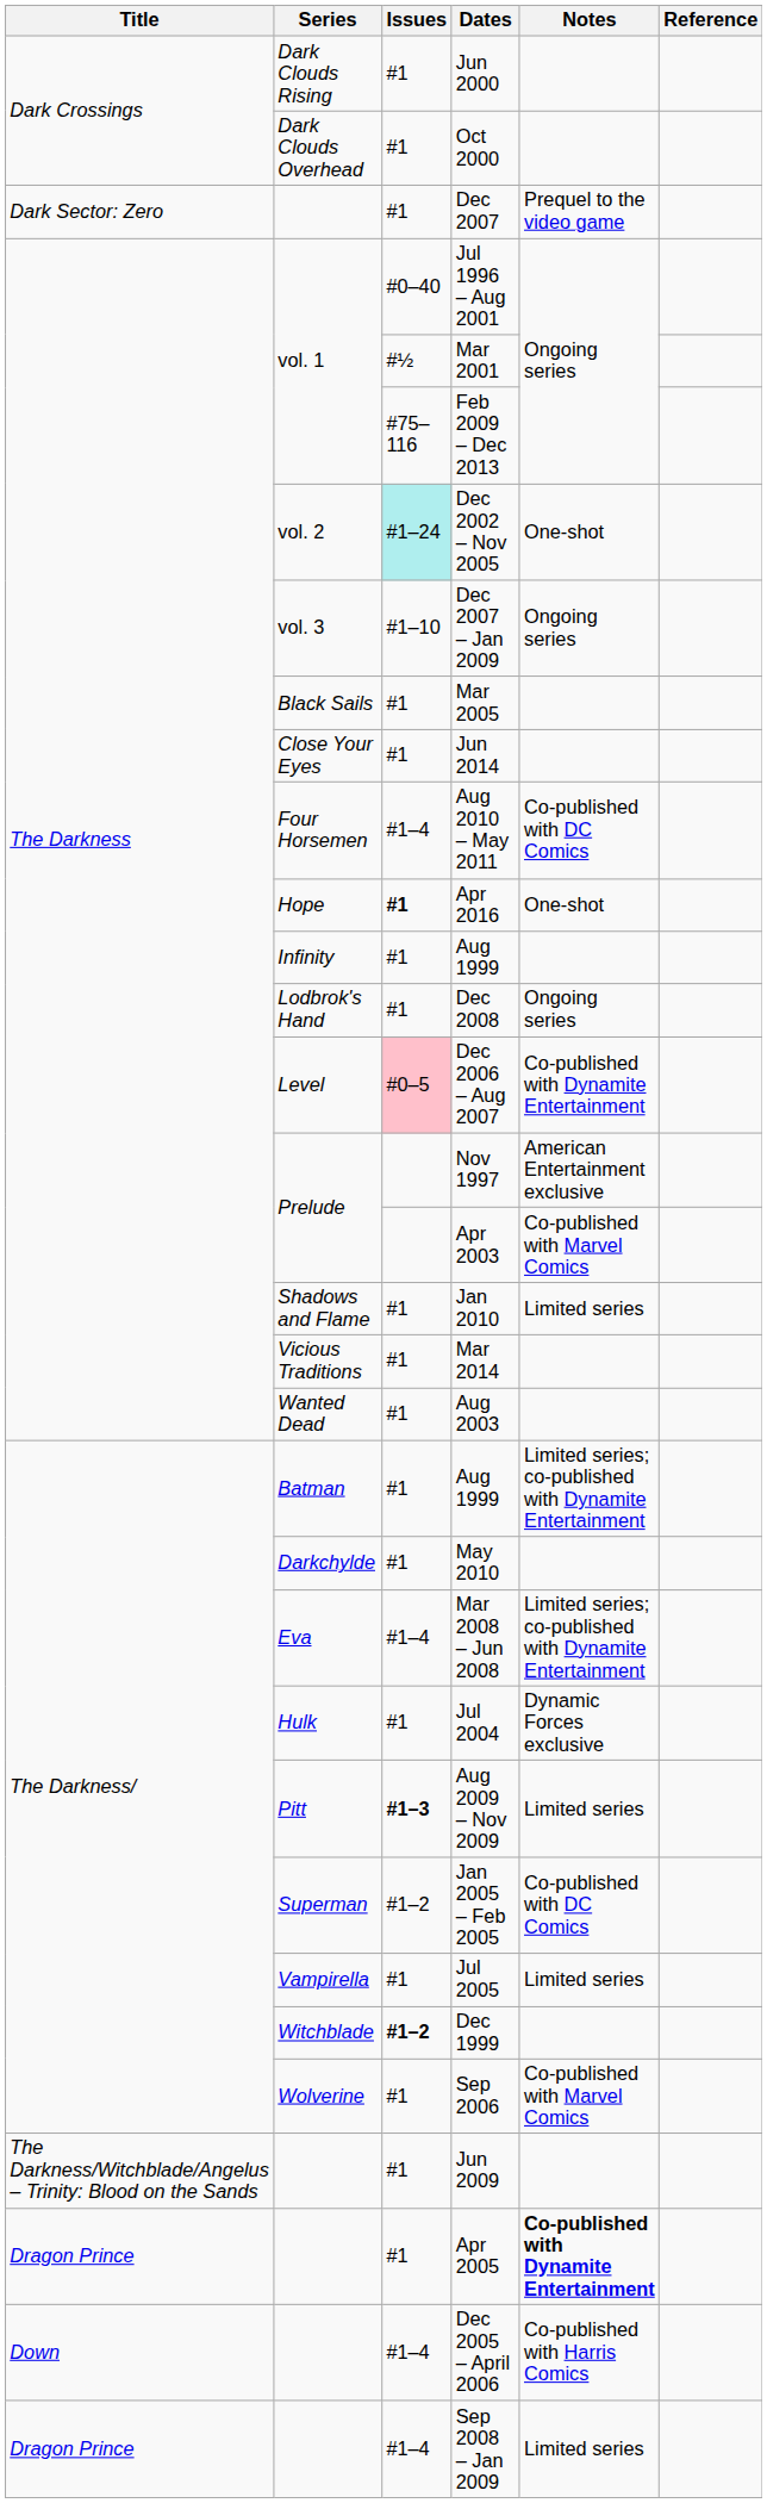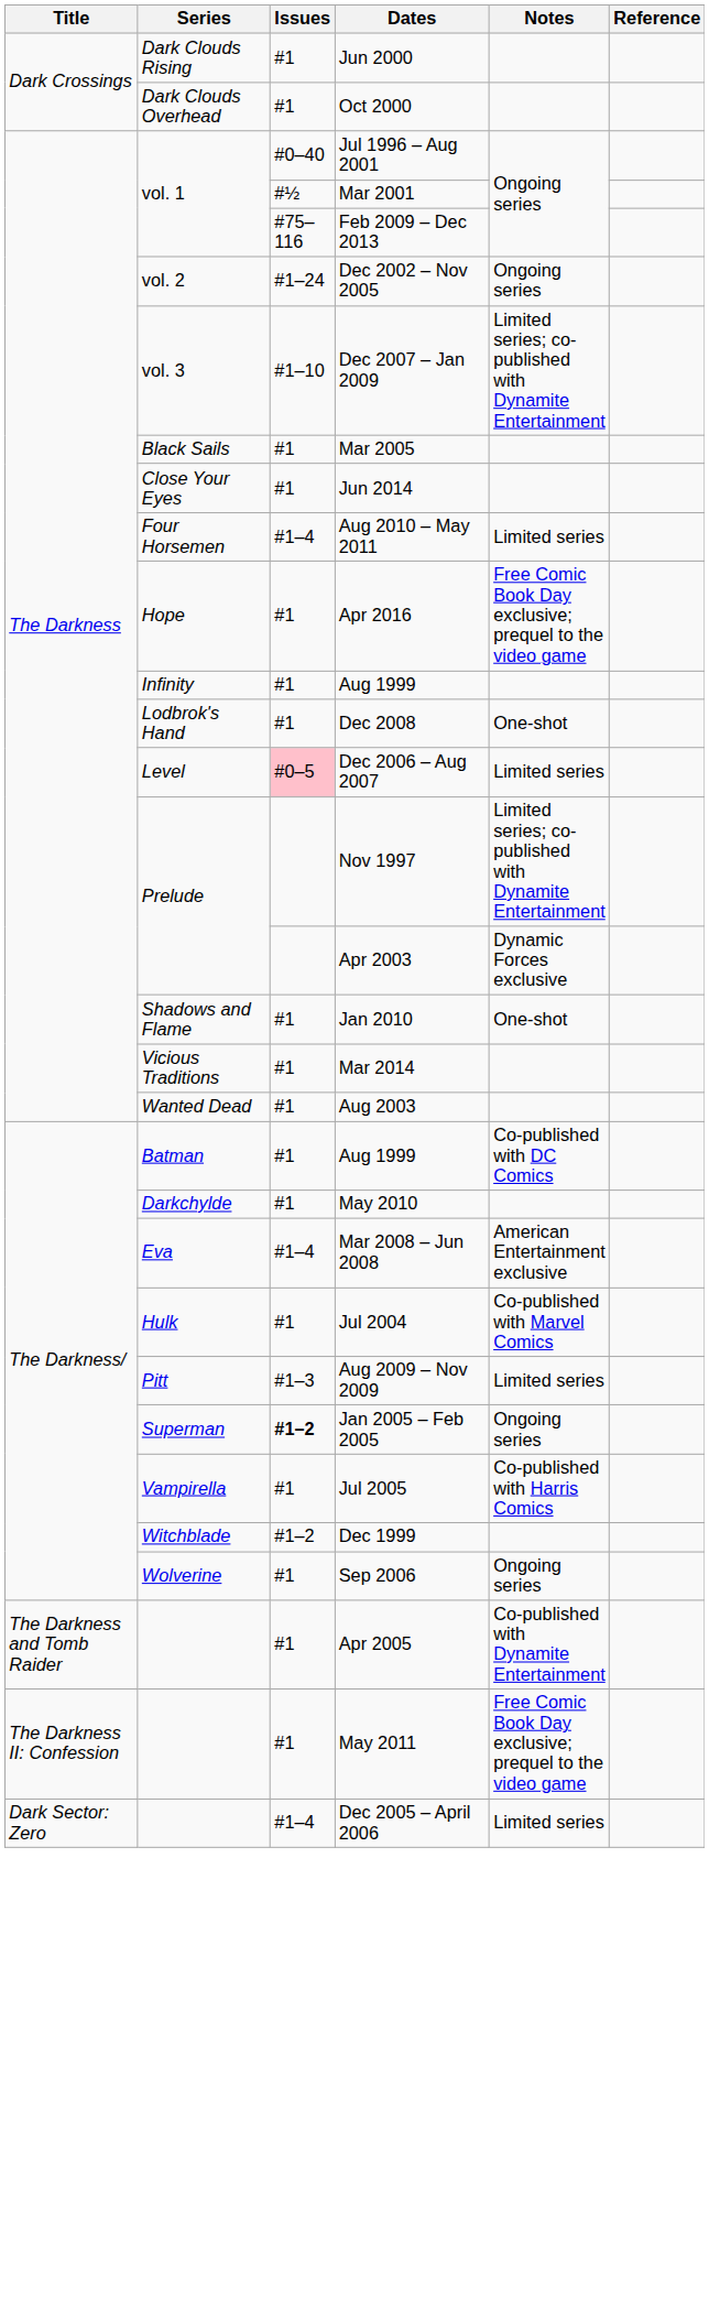 <table class="wikitable sortable" style="width:100%;">
 <tr>
 <th width=20%>Title</th>
 <th width=20%>Series</th>
 <th width=5%>Issues</th>
 <th width=25%>Dates</th>
 <th width=13%>Notes</th>
 <th>Reference</th>
 </tr>
 <tr>
 <td rowspan="2"><em>Dark Crossings</em></td>
 <td><em>Dark Clouds Rising</em></td>
 <td>#1</td>
 <td>Jun 2000</td>
 <td></td>
 <td></td>
 </tr>
 <tr>
 <td><em>Dark Clouds Overhead</em></td>
 <td>#1</td>
 <td>Oct 2000</td>
 <td></td>
 <td></td>
 </tr>
 <tr>
-<td><em>Dark Sector: Zero</em></td>
-<td></td>
-<td>#1</td>
-<td>Dec 2007</td>
-<td>Prequel to the <a href='#'>video game</a></td>
-<td></td>
-</tr>
-<tr>
 <td rowspan="17"><em><a href='#'>The Darkness</a></em></td>
 <td rowspan="3">vol. 1</td>
 <td>#0–40</td>
 <td>Jul 1996 – Aug 2001</td>
 <td rowspan="3">Ongoing series</td>
 <td></td>
 </tr>
 <tr>
 <td>#½</td>
 <td>Mar 2001</td>
 <td></td>
 </tr>
 <tr>
 <td>#75–116</td>
 <td>Feb 2009 – Dec 2013</td>
 <td></td>
 </tr>
 <tr>
 <td>vol. 2</td>
-<td style="background: paleturquoise;">#1–24</td>
+<td>#1–24</td>
 <td>Dec 2002 – Nov 2005</td>
-<td>One-shot</td>
+<td>Ongoing series</td>
 <td></td>
 </tr>
 <tr>
 <td>vol. 3</td>
 <td>#1–10</td>
 <td>Dec 2007 – Jan 2009</td>
-<td>Ongoing series</td>
+<td>Limited series; co-published with <a href='#'>Dynamite Entertainment</a></td>
 <td></td>
 </tr>
 <tr>
 <td><em>Black Sails</em></td>
 <td>#1</td>
 <td>Mar 2005</td>
 <td></td>
 <td></td>
 </tr>
 <tr>
 <td><em>Close Your Eyes</em></td>
 <td>#1</td>
 <td>Jun 2014</td>
 <td></td>
 <td></td>
 </tr>
 <tr>
 <td><em>Four Horsemen</em></td>
 <td>#1–4</td>
 <td>Aug 2010 – May 2011</td>
-<td>Co-published with <a href='#'>DC Comics</a></td>
+<td>Limited series</td>
 <td></td>
 </tr>
 <tr>
 <td><em>Hope</em></td>
-<td><strong>#1</strong></td>
+<td>#1</td>
 <td>Apr 2016</td>
-<td>One-shot</td>
+<td><a href='#'>Free Comic Book Day</a> exclusive; prequel to the <a href='#'>video game</a></td>
 <td></td>
 </tr>
 <tr>
 <td><em>Infinity</em></td>
 <td>#1</td>
 <td>Aug 1999</td>
 <td></td>
 <td></td>
 </tr>
 <tr>
 <td><em>Lodbrok's Hand</em></td>
 <td>#1</td>
 <td>Dec 2008</td>
-<td>Ongoing series</td>
+<td>One-shot</td>
 <td></td>
 </tr>
 <tr>
 <td><em>Level</em></td>
 <td style="background: pink;">#0–5</td>
 <td>Dec 2006 – Aug 2007</td>
-<td>Co-published with <a href='#'>Dynamite Entertainment</a></td>
+<td>Limited series</td>
 <td></td>
 </tr>
 <tr>
 <td rowspan="2"><em>Prelude</em></td>
 <td></td>
 <td>Nov 1997</td>
-<td>American Entertainment exclusive</td>
+<td>Limited series; co-published with <a href='#'>Dynamite Entertainment</a></td>
 <td></td>
 </tr>
 <tr>
 <td></td>
 <td>Apr 2003</td>
-<td>Co-published with <a href='#'>Marvel Comics</a></td>
+<td>Dynamic Forces exclusive</td>
 <td></td>
 </tr>
 <tr>
 <td><em>Shadows and Flame</em></td>
 <td>#1</td>
 <td>Jan 2010</td>
-<td>Limited series</td>
+<td>One-shot</td>
 <td></td>
 </tr>
 <tr>
 <td><em>Vicious Traditions</em></td>
 <td>#1</td>
 <td>Mar 2014</td>
 <td></td>
 <td></td>
 </tr>
 <tr>
 <td><em>Wanted Dead</em></td>
 <td>#1</td>
 <td>Aug 2003</td>
 <td></td>
 <td></td>
 </tr>
 <tr>
 <td rowspan="9"><em>The Darkness/</em></td>
 <td><em><a href='#'>Batman</a></em></td>
 <td>#1</td>
 <td>Aug 1999</td>
-<td>Limited series; co-published with <a href='#'>Dynamite Entertainment</a></td>
+<td>Co-published with <a href='#'>DC Comics</a></td>
 <td></td>
 </tr>
 <tr>
 <td><em><a href='#'>Darkchylde</a></em></td>
 <td>#1</td>
 <td>May 2010</td>
 <td></td>
 <td></td>
 </tr>
 <tr>
 <td><em><a href='#'>Eva</a></em></td>
 <td>#1–4</td>
 <td>Mar 2008 – Jun 2008</td>
-<td>Limited series; co-published with <a href='#'>Dynamite Entertainment</a></td>
+<td>American Entertainment exclusive</td>
 <td></td>
 </tr>
 <tr>
 <td><em><a href='#'>Hulk</a></em></td>
 <td>#1</td>
 <td>Jul 2004</td>
-<td>Dynamic Forces exclusive</td>
+<td>Co-published with <a href='#'>Marvel Comics</a></td>
 <td></td>
 </tr>
 <tr>
 <td><em><a href='#'>Pitt</a></em></td>
-<td><strong>#1–3</strong></td>
+<td>#1–3</td>
 <td>Aug 2009 – Nov 2009</td>
 <td>Limited series</td>
 <td></td>
 </tr>
 <tr>
 <td><em><a href='#'>Superman</a></em></td>
-<td>#1–2</td>
+<td><strong>#1–2</strong></td>
 <td>Jan 2005 – Feb 2005</td>
-<td>Co-published with <a href='#'>DC Comics</a></td>
+<td>Ongoing series</td>
 <td></td>
 </tr>
 <tr>
 <td><em><a href='#'>Vampirella</a></em></td>
 <td>#1</td>
 <td>Jul 2005</td>
-<td>Limited series</td>
+<td>Co-published with <a href='#'>Harris Comics</a></td>
 <td></td>
 </tr>
 <tr>
 <td><em><a href='#'>Witchblade</a></em></td>
-<td><strong>#1–2</strong></td>
+<td>#1–2</td>
 <td>Dec 1999</td>
 <td></td>
 <td></td>
 </tr>
 <tr>
 <td><em><a href='#'>Wolverine</a></em></td>
 <td>#1</td>
 <td>Sep 2006</td>
-<td>Co-published with <a href='#'>Marvel Comics</a></td>
+<td>Ongoing series</td>
 <td></td>
 </tr>
 <tr>
-<td><em>The Darkness/Witchblade/Angelus – Trinity: Blood on the Sands</em></td>
+<td><em>The Darkness and Tomb Raider</em></td>
 <td></td>
 <td>#1</td>
-<td>Jun 2009</td>
-<td></td>
+<td>Apr 2005</td>
+<td>Co-published with <a href='#'>Dynamite Entertainment</a></td>
 <td></td>
 </tr>
 <tr>
-<td><em><a href='#'>Dragon Prince</a></em></td>
+<td><em>The Darkness II: Confession</em></td>
 <td></td>
 <td>#1</td>
-<td>Apr 2005</td>
-<td><strong>Co-published with <a href='#'>Dynamite Entertainment</a></strong></td>
+<td>May 2011</td>
+<td><a href='#'>Free Comic Book Day</a> exclusive; prequel to the <a href='#'>video game</a></td>
 <td></td>
 </tr>
 <tr>
-<td><em><a href='#'>Down</a></em></td>
+<td><em>Dark Sector: Zero</em></td>
 <td></td>
 <td>#1–4</td>
 <td>Dec 2005 – April 2006</td>
-<td>Co-published with <a href='#'>Harris Comics</a></td>
-<td></td>
-</tr>
-<tr>
-<td><em><a href='#'>Dragon Prince</a></em></td>
-<td></td>
-<td>#1–4</td>
-<td>Sep 2008 – Jan 2009</td>
 <td>Limited series</td>
 <td></td>
 </tr>
 </table>
